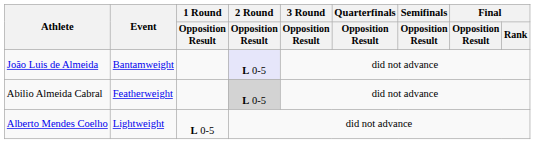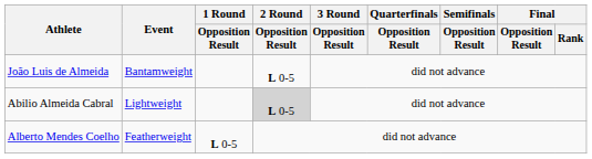 <table class="wikitable" style="font-size:90%">
 <tr>
 <th rowspan="2">Athlete</th>
 <th rowspan="2">Event</th>
 <th>1 Round</th>
 <th>2 Round</th>
 <th>3 Round</th>
 <th>Quarterfinals</th>
 <th>Semifinals</th>
 <th colspan=2>Final</th>
 </tr>
 <tr style="font-size:95%">
 <th>Opposition<br>Result</th>
 <th>Opposition<br>Result</th>
 <th>Opposition<br>Result</th>
 <th>Opposition<br>Result</th>
 <th>Opposition<br>Result</th>
 <th>Opposition<br>Result</th>
 <th>Rank</th>
 </tr>
 <tr align=center>
 <td align=left><a href='#'>João Luis de Almeida</a></td>
 <td align=left><a href='#'>Bantamweight</a></td>
 <td></td>
-<td style="background: lavender;"><br><strong>L</strong> 0-5</td>
+<td><br><strong>L</strong> 0-5</td>
 <td colspan=5>did not advance</td>
 </tr>
 <tr align=center>
 <td align=left>Abilio Almeida Cabral</td>
-<td align=left><a href='#'>Featherweight</a></td>
+<td align=left><a href='#'>Lightweight</a></td>
 <td></td>
 <td style="background: lightgrey;"><br><strong>L</strong> 0-5</td>
 <td colspan=5>did not advance</td>
 </tr>
 <tr align=center>
 <td align=left><a href='#'>Alberto Mendes Coelho</a></td>
-<td align=left><a href='#'>Lightweight</a></td>
+<td align=left><a href='#'>Featherweight</a></td>
 <td><br><strong>L</strong> 0-5</td>
 <td colspan=6>did not advance</td>
 </tr>
 </table>
